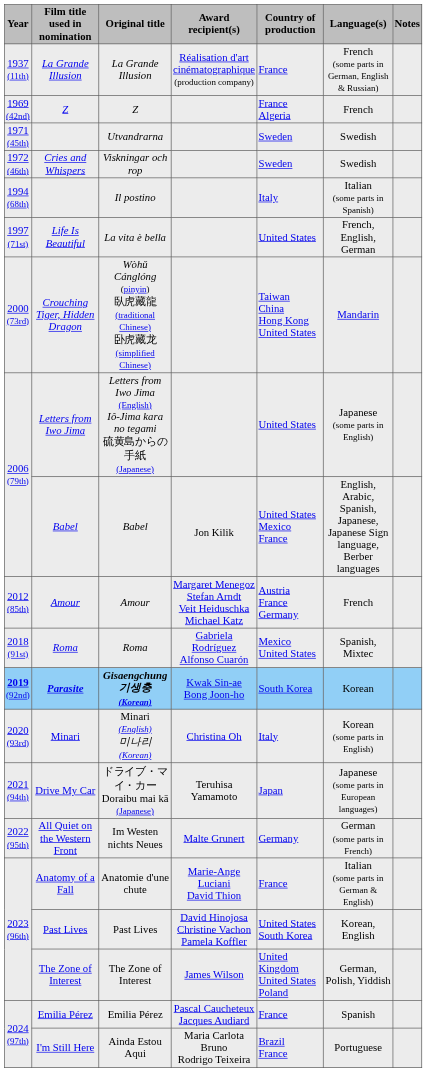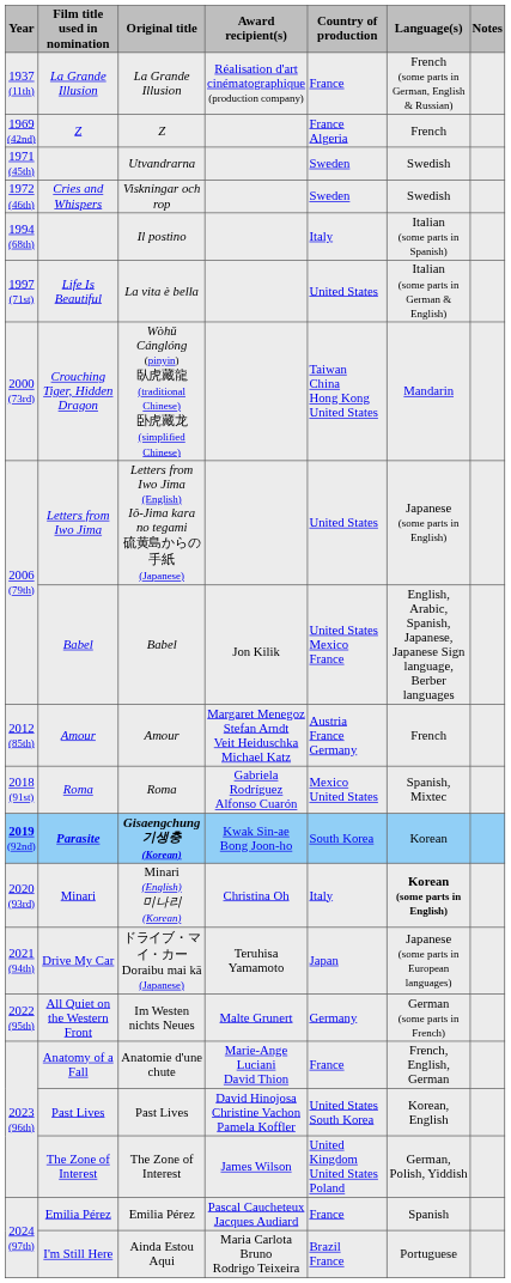 <table cellpadding=2 cellspacing=0 border=1 style="border-collapse:collapse; border: 1px #555 solid; text-align:center" class="sortable">
 <tr bgcolor="#bebebe">
 <th width="5%">Year</th>
 <th width="18%">Film title used in nomination</th>
 <th width="18%">Original title</th>
 <th width="18%">Award recipient(s)</th>
 <th width="18%">Country of production</th>
 <th width="18%">Language(s)</th>
 <th width="5%" class="unsortable">Notes</th>
 </tr>
 <tr bgcolor="#ececec">
 <td><a href='#'>1937</a><br><small><a href='#'>(11th)</a></small></td>
 <td><em><a href='#'>La Grande Illusion</a></em></td>
 <td><em>La Grande Illusion</em></td>
 <td><a href='#'>Réalisation d'art cinématographique</a><br><small>(production company)</small></td>
 <td align="left"> <a href='#'>France</a></td>
 <td>French<br><small>(some parts in German, English & Russian)</small></td>
 <td></td>
 </tr>
 <tr bgcolor="#ececec">
 <td><a href='#'>1969</a><br><small><a href='#'>(42nd)</a></small></td>
 <td><em><a href='#'>Z</a></em></td>
 <td><em>Z</em></td>
 <td><br></td>
 <td align="left"> <a href='#'>France</a><br> <a href='#'>Algeria</a></td>
 <td>French</td>
 <td></td>
 </tr>
 <tr bgcolor="#ececec">
 <td><a href='#'>1971</a><br><small><a href='#'>(45th)</a></small></td>
 <td><em></em></td>
 <td><em>Utvandrarna</em></td>
 <td></td>
 <td align="left"> <a href='#'>Sweden</a></td>
 <td>Swedish</td>
 <td></td>
 </tr>
 <tr bgcolor="#ececec">
 <td><a href='#'>1972</a><br><small><a href='#'>(46th)</a></small></td>
 <td><em><a href='#'>Cries and Whispers</a></em></td>
 <td><em>Viskningar och rop</em></td>
 <td></td>
 <td align="left"> <a href='#'>Sweden</a></td>
 <td>Swedish</td>
 <td></td>
 </tr>
 <tr bgcolor="#ececec">
 <td><a href='#'>1994</a><br><small><a href='#'>(68th)</a></small></td>
 <td><em></em></td>
 <td><em>Il postino</em></td>
 <td><br><br></td>
 <td align="left"> <a href='#'>Italy</a></td>
 <td>Italian<br><small>(some parts in Spanish)</small></td>
 <td></td>
 </tr>
 <tr bgcolor="#ececec">
 <td><a href='#'>1997</a><br><small><a href='#'>(71st)</a></small></td>
 <td><em><a href='#'>Life Is Beautiful</a></em></td>
 <td><em>La vita è bella</em></td>
 <td><br></td>
 <td align="left"> <a href='#'>United States</a></td>
-<td>French, English, German</td>
+<td>Italian<br><small>(some parts in German & English)</small></td>
 <td></td>
 </tr>
 <tr bgcolor="#ececec">
 <td><a href='#'>2000</a><br><small><a href='#'>(73rd)</a></small></td>
 <td><em><a href='#'>Crouching Tiger, Hidden Dragon</a></em></td>
 <td><em>Wòhǔ Cánglóng</em><br><small>(<a href='#'>pinyin</a>)</small><br>臥虎藏龍<br><small><a href='#'>(traditional Chinese)</a></small><br>卧虎藏龙<br><small><a href='#'>(simplified Chinese)</a></small></td>
 <td><br><br></td>
 <td align="left"> <a href='#'>Taiwan</a><br> <a href='#'>China</a><br> <a href='#'>Hong Kong</a><br> <a href='#'>United States</a></td>
 <td><a href='#'>Mandarin</a></td>
 <td></td>
 </tr>
 <tr bgcolor="#ececec">
 <td rowspan=2><a href='#'>2006</a><br><small><a href='#'>(79th)</a></small></td>
 <td><em><a href='#'>Letters from Iwo Jima</a></em></td>
 <td><em>Letters from Iwo Jima</em><br><small><a href='#'>(English)</a></small><br><em>Iô-Jima kara no tegami</em><br>硫黄島からの手紙<br><small><a href='#'>(Japanese)</a></small></td>
 <td><br><br></td>
 <td align="left"> <a href='#'>United States</a></td>
 <td>Japanese<br><small>(some parts in English)</small></td>
 <td></td>
 </tr>
 <tr bgcolor="#ececec">
 <td><em><a href='#'>Babel</a></em></td>
 <td><em>Babel</em></td>
 <td><br>Jon Kilik<br></td>
 <td align="left"> <a href='#'>United States</a><br> <a href='#'>Mexico</a><br> <a href='#'>France</a></td>
 <td>English, Arabic, Spanish, Japanese, Japanese Sign language, Berber languages</td>
 <td></td>
 </tr>
 <tr bgcolor="#ececec">
 <td><a href='#'>2012</a><br><small><a href='#'>(85th)</a></small></td>
 <td><em><a href='#'>Amour</a></em></td>
 <td><em>Amour</em></td>
 <td><a href='#'>Margaret Menegoz</a><br><a href='#'>Stefan Arndt</a><br><a href='#'>Veit Heiduschka</a><br><a href='#'>Michael Katz</a></td>
 <td align="left"> <a href='#'>Austria</a><br> <a href='#'>France</a><br> <a href='#'>Germany</a></td>
 <td>French</td>
 <td></td>
 </tr>
 <tr bgcolor="#ececec">
 <td><a href='#'>2018</a><br><small><a href='#'>(91st)</a></small></td>
 <td><em><a href='#'>Roma</a></em></td>
 <td><em>Roma</em></td>
 <td><a href='#'>Gabriela Rodríguez</a><br><a href='#'>Alfonso Cuarón</a></td>
 <td align="left"> <a href='#'>Mexico</a><br> <a href='#'>United States</a></td>
 <td>Spanish, Mixtec</td>
 <td></td>
 </tr>
 <tr bgcolor="#91CFF6">
 <td><strong><a href='#'>2019</a></strong><br><small><a href='#'>(92nd)</a></small></td>
 <td><strong><em><a href='#'>Parasite</a></em></strong></td>
 <td><strong><em>Gisaengchung<br>기생충<em><br><small><a href='#'>(Korean)</a></small><strong></td>
 <td></strong><a href='#'>Kwak Sin-ae</a><strong><br></strong><a href='#'>Bong Joon-ho</a><strong></td>
 <td align="left"> </strong><a href='#'>South Korea</a><strong></td>
 <td></strong>Korean<strong></td>
 <td></td>
 </tr>
 <tr bgcolor="#ececec">
 <td><a href='#'>2020</a><br><small><a href='#'>(93rd)</a></small></td>
 <td></em><a href='#'>Minari</a><em></td>
 <td></em>Minari<em><br><small><a href='#'>(English)</a></small><br>미나리<br><small><a href='#'>(Korean)</a></small></td>
 <td><a href='#'>Christina Oh</a></td>
 <td align="left"> <a href='#'>Italy</a></td>
-<td>Korean<br><small>(some parts in English)</small></td>
+<td><strong>Korean<br><small>(some parts in English)</small></strong></td>
 <td></td>
 </tr>
 <tr bgcolor="#ececec">
 <td><a href='#'>2021</a><br><small><a href='#'>(94th)</a></small></td>
 <td></em><a href='#'>Drive My Car</a><em></td>
 <td>ドライブ・マイ・カー<br>Doraibu mai kā<br><small><a href='#'>(Japanese)</a></small></td>
 <td>Teruhisa Yamamoto</td>
 <td align="left"> <a href='#'>Japan</a></td>
 <td>Japanese<br><small>(some parts in European languages)</small></td>
 <td></td>
 </tr>
 <tr bgcolor="#ececec">
 <td><a href='#'>2022</a><br><small><a href='#'>(95th)</a></small></td>
 <td></em><a href='#'>All Quiet on the Western Front</a><em></td>
 <td></em>Im Westen nichts Neues<em></td>
 <td><a href='#'>Malte Grunert</a></td>
 <td align="left"> <a href='#'>Germany</a></td>
 <td>German<br><small>(some parts in French)</small></td>
 <td></td>
 </tr>
 <tr bgcolor="#ececec">
 <td rowspan=3><a href='#'>2023</a><br><small><a href='#'>(96th)</a></small></td>
 <td></em><a href='#'>Anatomy of a Fall</a><em></td>
 <td></em>Anatomie d'une chute<em></td>
 <td><a href='#'>Marie-Ange Luciani</a><br><a href='#'>David Thion</a></td>
 <td align="left"> <a href='#'>France</a></td>
-<td>Italian<br><small>(some parts in German & English)</small></td>
+<td>French, English, German</td>
 <td></td>
 </tr>
 <tr bgcolor="#ececec">
 <td></em><a href='#'>Past Lives</a><em></td>
 <td></em>Past Lives<em></td>
 <td><a href='#'>David Hinojosa</a><br><a href='#'>Christine Vachon</a><br><a href='#'>Pamela Koffler</a></td>
 <td align="left"> <a href='#'>United States</a><br> <a href='#'>South Korea</a></td>
 <td>Korean, English</td>
 <td></td>
 </tr>
 <tr bgcolor="#ececec">
 <td></em><a href='#'>The Zone of Interest</a><em></td>
 <td></em>The Zone of Interest<em></td>
 <td><a href='#'>James Wilson</a></td>
 <td align="left"> <a href='#'>United Kingdom</a><br> <a href='#'>United States</a><br> <a href='#'>Poland</a></td>
 <td>German, Polish, Yiddish</td>
 <td></td>
 </tr>
 <tr bgcolor="#ececec">
 <td rowspan=2><a href='#'>2024</a><br><small><a href='#'>(97th)</a></small></td>
 <td></em><a href='#'>Emilia Pérez</a><em></td>
 <td></em>Emilia Pérez<em></td>
 <td><a href='#'>Pascal Caucheteux</a><br><a href='#'>Jacques Audiard</a></td>
 <td align="left"> <a href='#'>France</a></td>
 <td>Spanish</td>
 <td></td>
 </tr>
 <tr bgcolor="#ececec">
 <td></em><a href='#'>I'm Still Here</a><em></td>
 <td></em>Ainda Estou Aqui<em></td>
 <td>Maria Carlota Bruno<br>Rodrigo Teixeira</td>
 <td align="left"> <a href='#'>Brazil</a><br> <a href='#'>France</a></td>
 <td>Portuguese</td>
 <td></td>
 </tr>
 </table>
